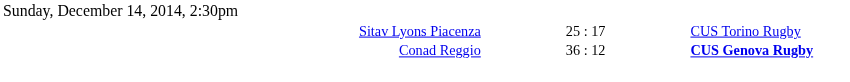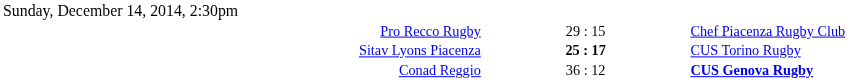 <table style="width:70%;" cellspacing="1">
 <tr>
 <th width=35%></th>
 <th width=15%></th>
 <th></th>
 </tr>
 <tr>
 <td>Sunday, December 14, 2014, 2:30pm</td>
 </tr>
 <tr style=font-size:90%>
+<td align=right><a href='#'>Pro Recco Rugby</a></td>
+<td align=center>29 : 15</td>
+<td><a href='#'>Chef Piacenza Rugby Club</a></td>
+</tr>
+<tr style=font-size:90%>
 <td align=right><a href='#'>Sitav Lyons Piacenza</a></td>
-<td align=center>25 : 17</td>
+<td align=center><strong>25 : 17</strong></td>
 <td><a href='#'>CUS Torino Rugby</a></td>
 </tr>
 <tr style=font-size:90%>
 <td align=right><a href='#'>Conad Reggio</a></td>
 <td align=center>36 : 12</td>
 <td><strong><a href='#'>CUS Genova Rugby</a></strong></td>
 </tr>
 </table>
